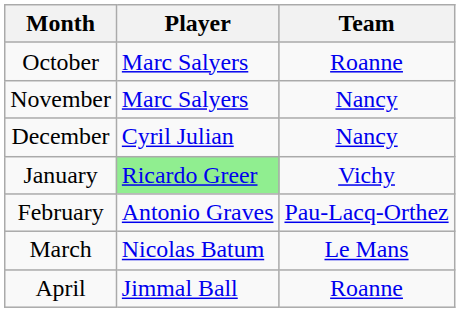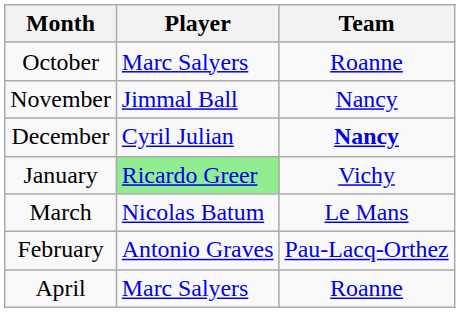 <table class="wikitable sortable" style="text-align: center;">
 <tr>
 <th align="center">Month</th>
 <th align="center">Player</th>
 <th align="center">Team</th>
 </tr>
 <tr>
 <td>October </td>
 <td align="left"> <a href='#'>Marc Salyers</a></td>
 <td><a href='#'>Roanne</a></td>
 </tr>
 <tr>
 <td>November </td>
-<td align="left"> <a href='#'>Marc Salyers</a></td>
+<td align="left"> <a href='#'>Jimmal Ball</a></td>
 <td><a href='#'>Nancy</a></td>
 </tr>
 <tr>
 <td>December </td>
 <td align="left"> <a href='#'>Cyril Julian</a></td>
-<td><a href='#'>Nancy</a></td>
+<td><strong><a href='#'>Nancy</a></strong></td>
 </tr>
 <tr>
 <td>January </td>
 <td align="left" style="background: lightgreen;"> <a href='#'>Ricardo Greer</a></td>
 <td><a href='#'>Vichy</a></td>
 </tr>
 <tr>
+<td>March </td>
+<td align="left"> <a href='#'>Nicolas Batum</a></td>
+<td><a href='#'>Le Mans</a></td>
+</tr>
+<tr>
 <td>February </td>
 <td align="left"> <a href='#'>Antonio Graves</a></td>
 <td><a href='#'>Pau-Lacq-Orthez</a></td>
 </tr>
 <tr>
-<td>March </td>
-<td align="left"> <a href='#'>Nicolas Batum</a></td>
-<td><a href='#'>Le Mans</a></td>
-</tr>
-<tr>
 <td>April </td>
-<td align="left"> <a href='#'>Jimmal Ball</a></td>
+<td align="left"> <a href='#'>Marc Salyers</a></td>
 <td><a href='#'>Roanne</a></td>
 </tr>
 </table>
